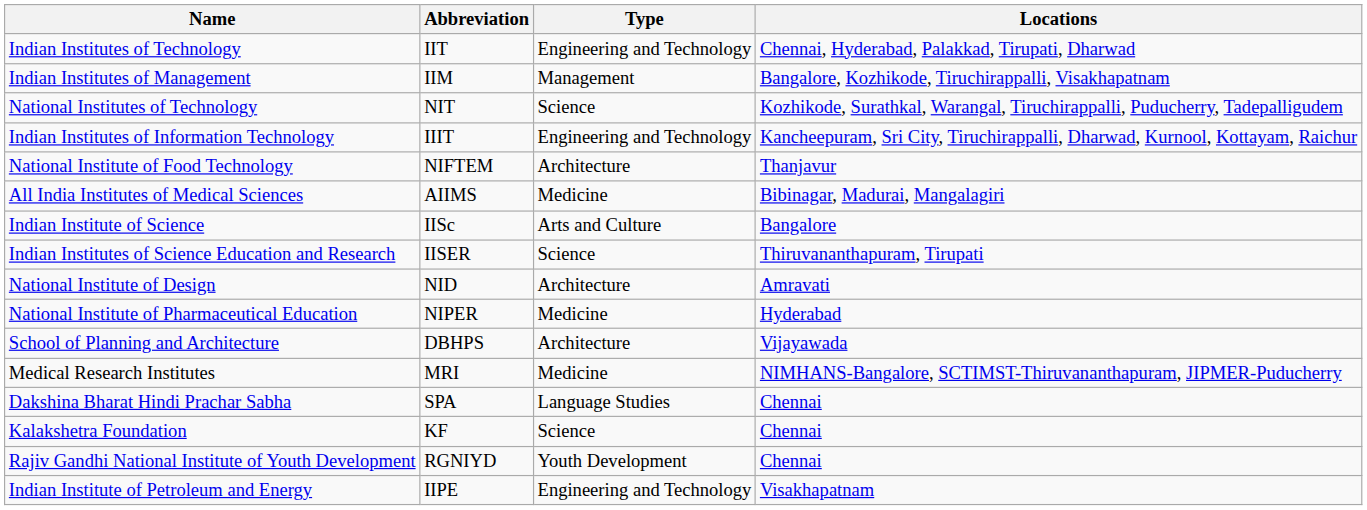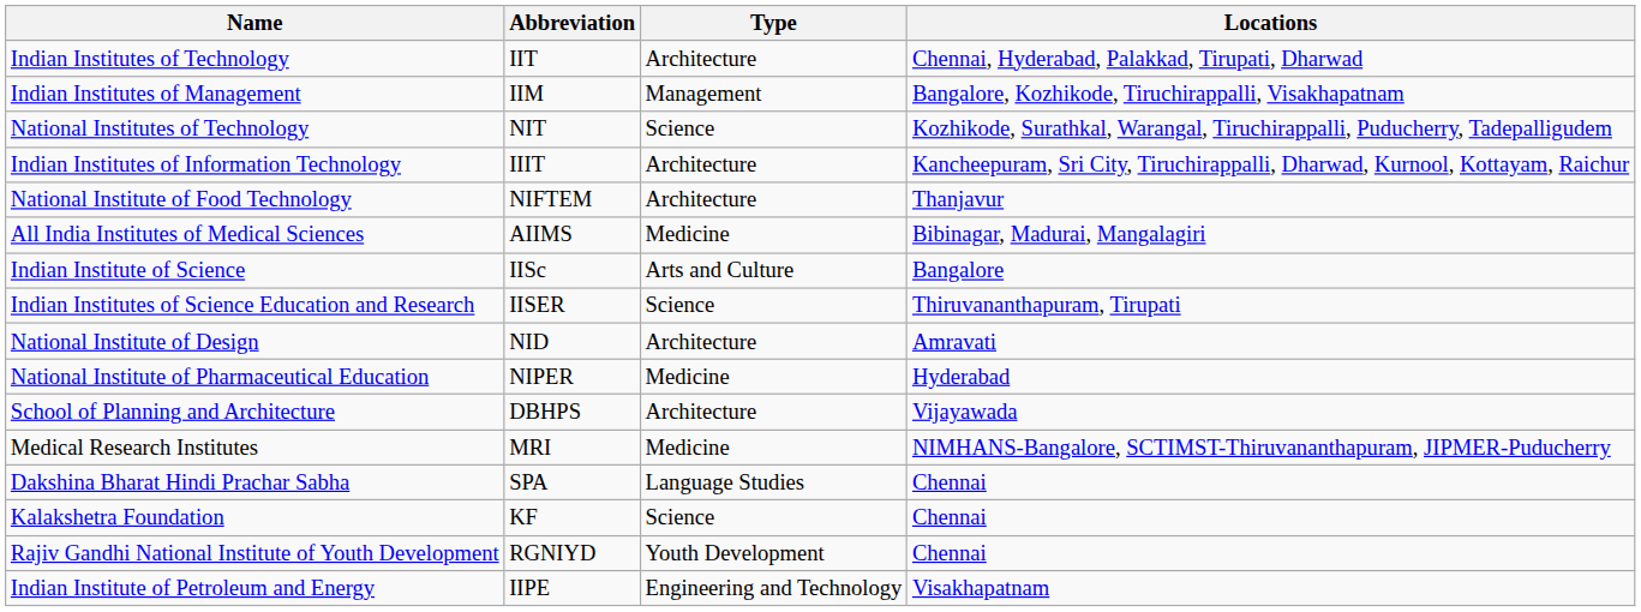 <table class="sortable wikitable" style="text-align:left;" style="font-size: 85%">
 <tr>
 <th>Name</th>
 <th>Abbreviation</th>
 <th>Type</th>
 <th>Locations</th>
 </tr>
 <tr>
 <td><a href='#'>Indian Institutes of Technology</a></td>
 <td>IIT</td>
-<td>Engineering and Technology</td>
+<td>Architecture</td>
 <td><a href='#'>Chennai</a>, <a href='#'>Hyderabad</a>, <a href='#'>Palakkad</a>, <a href='#'>Tirupati</a>, <a href='#'>Dharwad</a></td>
 </tr>
 <tr>
 <td><a href='#'>Indian Institutes of Management</a></td>
 <td>IIM</td>
 <td>Management</td>
 <td><a href='#'>Bangalore</a>, <a href='#'>Kozhikode</a>, <a href='#'>Tiruchirappalli</a>, <a href='#'>Visakhapatnam</a></td>
 </tr>
 <tr>
 <td><a href='#'>National Institutes of Technology</a></td>
 <td>NIT</td>
 <td>Science</td>
 <td><a href='#'>Kozhikode</a>, <a href='#'>Surathkal</a>, <a href='#'>Warangal</a>, <a href='#'>Tiruchirappalli</a>, <a href='#'>Puducherry</a>, <a href='#'>Tadepalligudem</a></td>
 </tr>
 <tr>
 <td><a href='#'>Indian Institutes of Information Technology</a></td>
 <td>IIIT</td>
-<td>Engineering and Technology</td>
+<td>Architecture</td>
 <td><a href='#'>Kancheepuram</a>, <a href='#'>Sri City</a>, <a href='#'>Tiruchirappalli</a>, <a href='#'>Dharwad</a>, <a href='#'>Kurnool</a>, <a href='#'>Kottayam</a>, <a href='#'>Raichur</a></td>
 </tr>
 <tr>
 <td><a href='#'>National Institute of Food Technology</a></td>
 <td>NIFTEM</td>
 <td>Architecture</td>
 <td><a href='#'>Thanjavur</a></td>
 </tr>
 <tr>
 <td><a href='#'>All India Institutes of Medical Sciences</a></td>
 <td>AIIMS</td>
 <td>Medicine</td>
 <td><a href='#'>Bibinagar</a>, <a href='#'>Madurai</a>, <a href='#'>Mangalagiri</a></td>
 </tr>
 <tr>
 <td><a href='#'>Indian Institute of Science</a></td>
 <td>IISc</td>
 <td>Arts and Culture</td>
 <td><a href='#'>Bangalore</a></td>
 </tr>
 <tr>
 <td><a href='#'>Indian Institutes of Science Education and Research</a></td>
 <td>IISER</td>
 <td>Science</td>
 <td><a href='#'>Thiruvananthapuram</a>, <a href='#'>Tirupati</a></td>
 </tr>
 <tr>
 <td><a href='#'>National Institute of Design</a></td>
 <td>NID</td>
 <td>Architecture</td>
 <td><a href='#'>Amravati</a></td>
 </tr>
 <tr>
 <td><a href='#'>National Institute of Pharmaceutical Education</a></td>
 <td>NIPER</td>
 <td>Medicine</td>
 <td><a href='#'>Hyderabad</a></td>
 </tr>
 <tr>
 <td><a href='#'>School of Planning and Architecture</a></td>
 <td>DBHPS</td>
 <td>Architecture</td>
 <td><a href='#'>Vijayawada</a></td>
 </tr>
 <tr>
 <td>Medical Research Institutes</td>
 <td>MRI</td>
 <td>Medicine</td>
 <td><a href='#'>NIMHANS-Bangalore</a>, <a href='#'>SCTIMST-Thiruvananthapuram</a>, <a href='#'>JIPMER-Puducherry</a></td>
 </tr>
 <tr>
 <td><a href='#'>Dakshina Bharat Hindi Prachar Sabha</a></td>
 <td>SPA</td>
 <td>Language Studies</td>
 <td><a href='#'>Chennai</a></td>
 </tr>
 <tr>
 <td><a href='#'>Kalakshetra Foundation</a></td>
 <td>KF</td>
 <td>Science</td>
 <td><a href='#'>Chennai</a></td>
 </tr>
 <tr>
 <td><a href='#'>Rajiv Gandhi National Institute of Youth Development</a></td>
 <td>RGNIYD</td>
 <td>Youth Development</td>
 <td><a href='#'>Chennai</a></td>
 </tr>
 <tr>
 <td><a href='#'>Indian Institute of Petroleum and Energy</a></td>
 <td>IIPE</td>
 <td>Engineering and Technology</td>
 <td><a href='#'>Visakhapatnam</a></td>
 </tr>
 </table>
